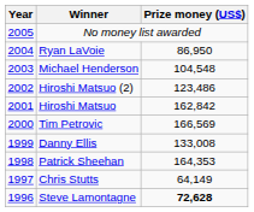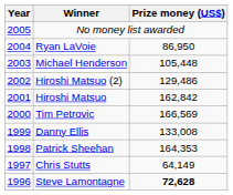 <table class=wikitable>
 <tr>
 <th>Year</th>
 <th>Winner</th>
 <th>Prize money (<a href='#'>US$</a>)</th>
 </tr>
 <tr>
 <td><a href='#'>2005</a></td>
 <td colspan=2 align=center><em>No money list awarded</em></td>
 </tr>
 <tr>
 <td><a href='#'>2004</a></td>
 <td> <a href='#'>Ryan LaVoie</a></td>
 <td align=center>86,950</td>
 </tr>
 <tr>
 <td><a href='#'>2003</a></td>
 <td> <a href='#'>Michael Henderson</a></td>
-<td align=center>104,548</td>
+<td align=center>105,448</td>
 </tr>
 <tr>
 <td><a href='#'>2002</a></td>
 <td> <a href='#'>Hiroshi Matsuo</a> (2)</td>
-<td align=center>123,486</td>
+<td align=center>129,486</td>
 </tr>
 <tr>
 <td><a href='#'>2001</a></td>
 <td> <a href='#'>Hiroshi Matsuo</a></td>
 <td align=center>162,842</td>
 </tr>
 <tr>
 <td><a href='#'>2000</a></td>
 <td> <a href='#'>Tim Petrovic</a></td>
 <td align=center>166,569</td>
 </tr>
 <tr>
 <td><a href='#'>1999</a></td>
 <td> <a href='#'>Danny Ellis</a></td>
 <td align=center>133,008</td>
 </tr>
 <tr>
 <td><a href='#'>1998</a></td>
 <td> <a href='#'>Patrick Sheehan</a></td>
 <td align=center>164,353</td>
 </tr>
 <tr>
 <td><a href='#'>1997</a></td>
 <td> <a href='#'>Chris Stutts</a></td>
 <td align=center>64,149</td>
 </tr>
 <tr>
 <td><a href='#'>1996</a></td>
 <td> <a href='#'>Steve Lamontagne</a></td>
 <td align=center><strong>72,628</strong></td>
 </tr>
 </table>
